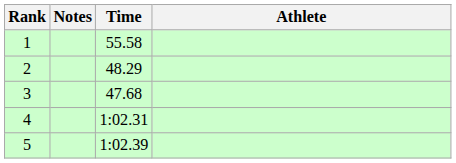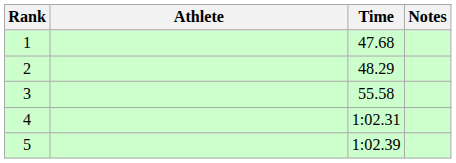 <table class="wikitable" style="text-align:center">
 <tr>
 <th>Rank</th>
+<th Style="width:18em">Athlete</th>
+<th>Time</th>
 <th>Notes</th>
-<th>Time</th>
-<th Style="width:18em">Athlete</th>
 </tr>
 <tr style="background:#cfc">
 <td>1</td>
+<td style="text-align:left"></td>
+<td>47.68</td>
 <td></td>
-<td>55.58</td>
-<td style="text-align:left"></td>
 </tr>
 <tr style="background:#cfc">
 <td>2</td>
+<td style="text-align:left"></td>
+<td>48.29</td>
 <td></td>
-<td>48.29</td>
-<td style="text-align:left"></td>
 </tr>
 <tr style="background:#cfc">
 <td>3</td>
+<td style="text-align:left"></td>
+<td>55.58</td>
 <td></td>
-<td>47.68</td>
-<td style="text-align:left"></td>
 </tr>
 <tr style="background:#cfc">
 <td>4</td>
+<td style="text-align:left"></td>
+<td>1:02.31</td>
 <td></td>
-<td>1:02.31</td>
-<td style="text-align:left"></td>
 </tr>
 <tr style="background:#cfc">
 <td>5</td>
+<td style="text-align:left"></td>
+<td>1:02.39</td>
 <td></td>
-<td>1:02.39</td>
-<td style="text-align:left"></td>
 </tr>
 </table>
